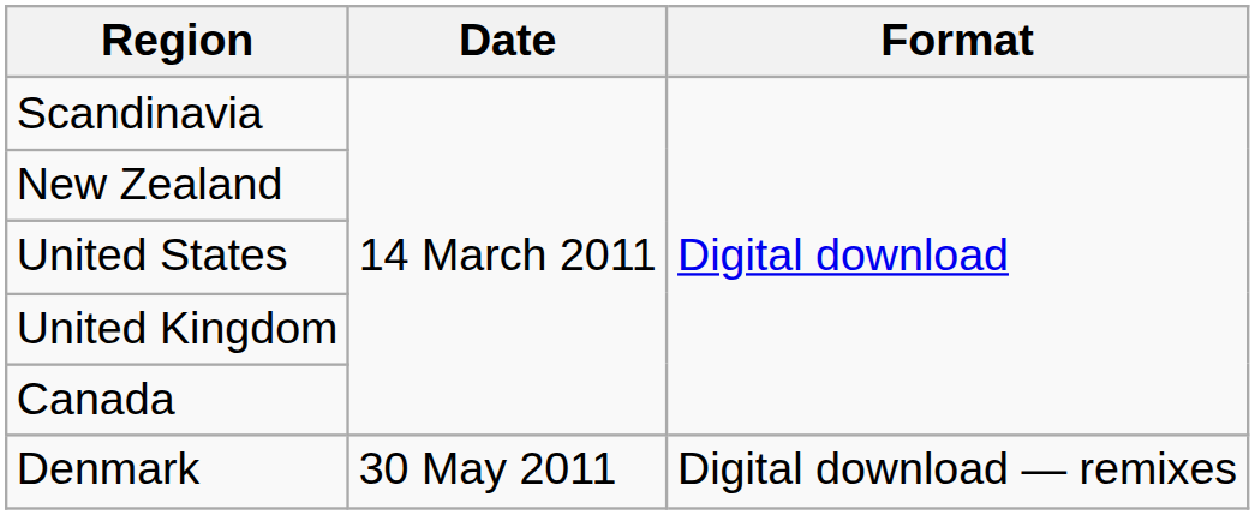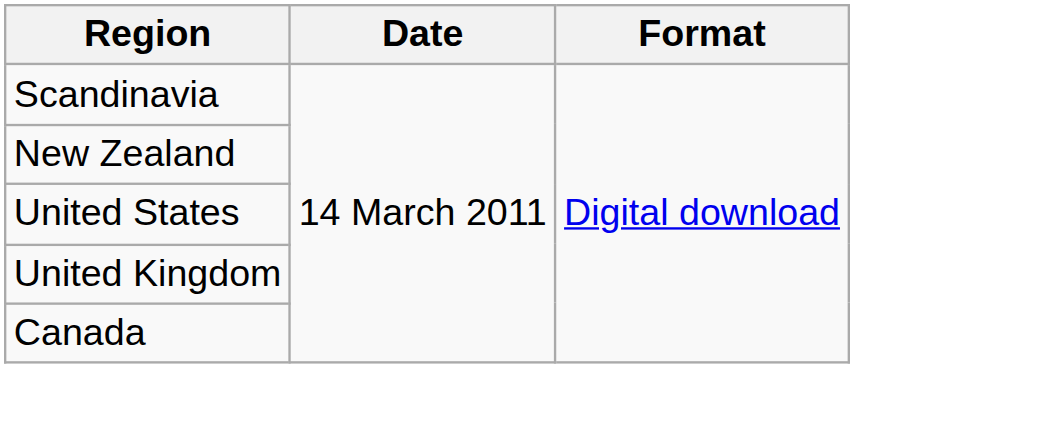 <table class="wikitable">
 <tr>
 <th scope="col">Region</th>
 <th scope="col">Date</th>
 <th scope="col">Format</th>
 </tr>
 <tr>
 <td>Scandinavia</td>
 <td rowspan="5">14 March 2011</td>
 <td rowspan="5"><a href='#'>Digital download</a></td>
 </tr>
 <tr>
 <td>New Zealand</td>
 </tr>
 <tr>
 <td>United States</td>
 </tr>
 <tr>
 <td>United Kingdom</td>
 </tr>
 <tr>
 <td>Canada</td>
 </tr>
-<tr>
-<td>Denmark</td>
-<td>30 May 2011</td>
-<td>Digital download — remixes</td>
-</tr>
 </table>
